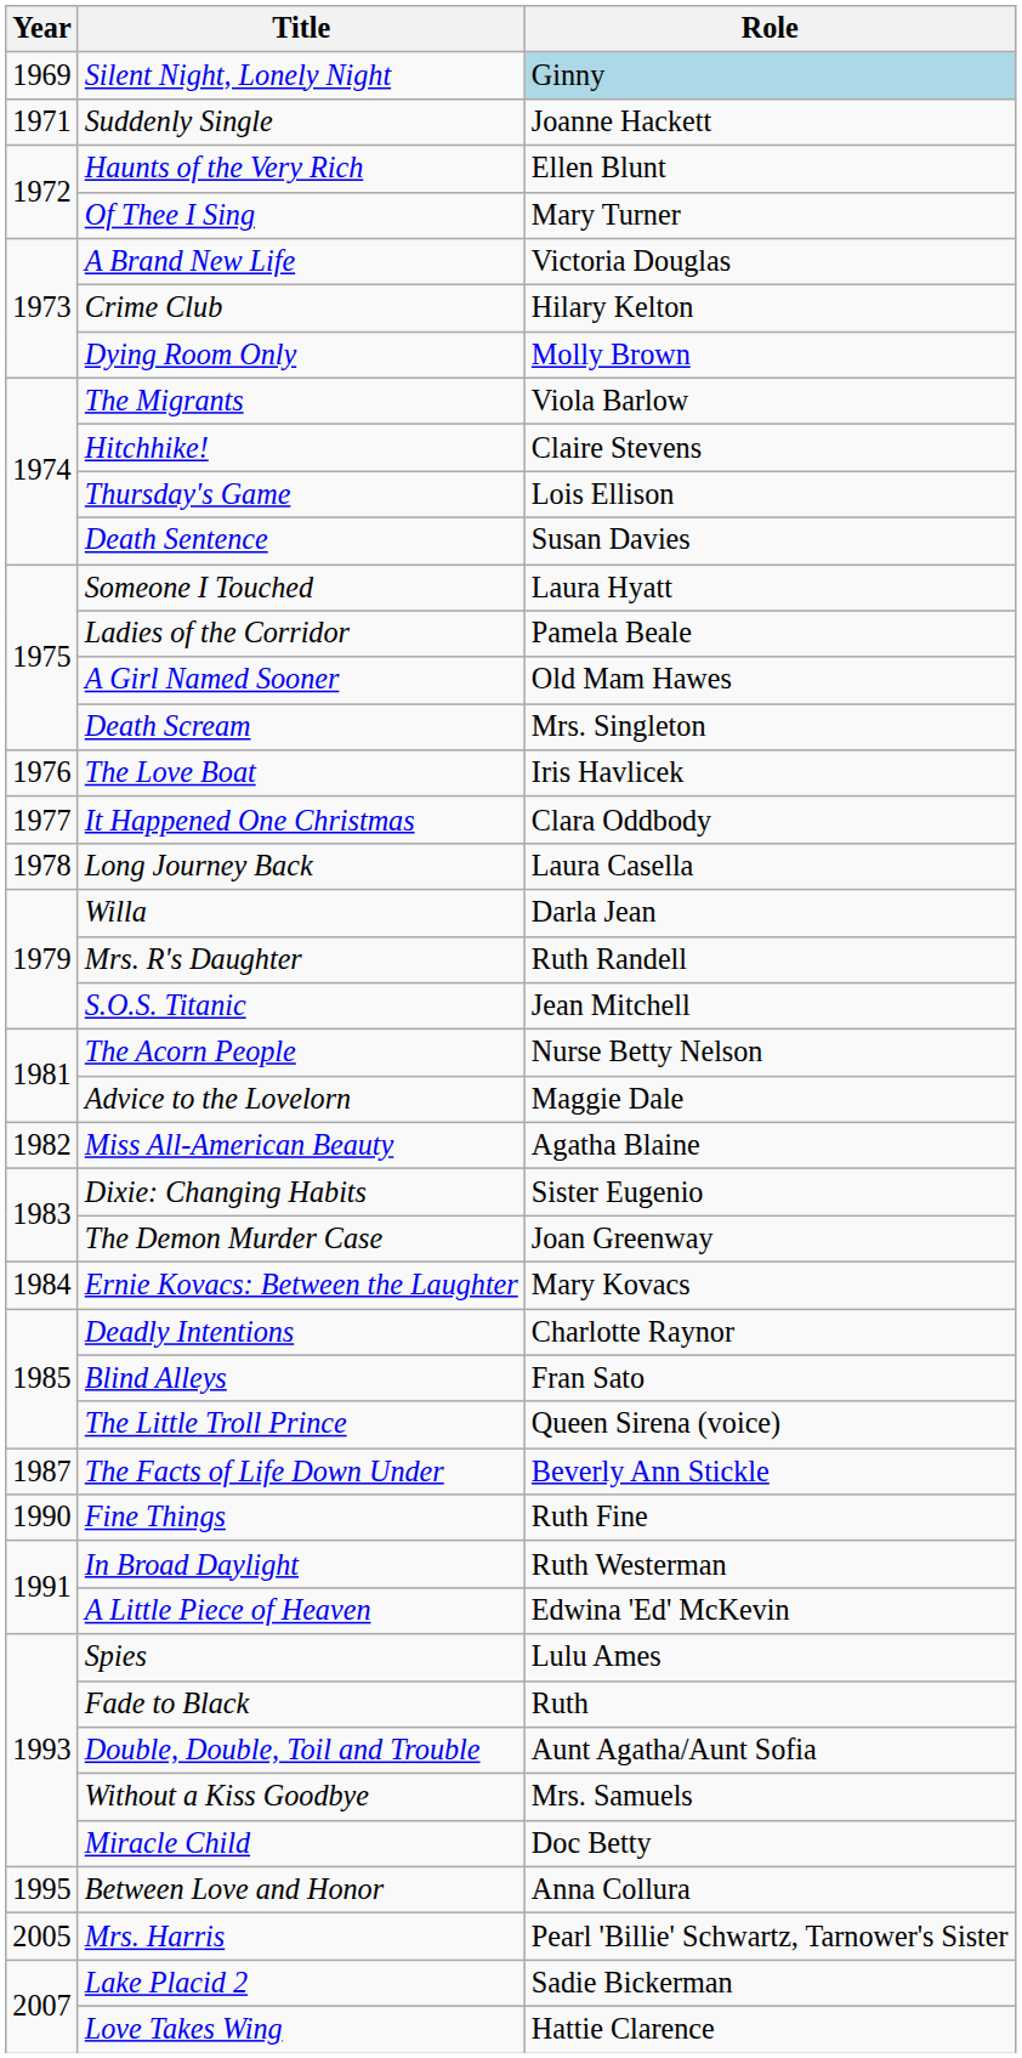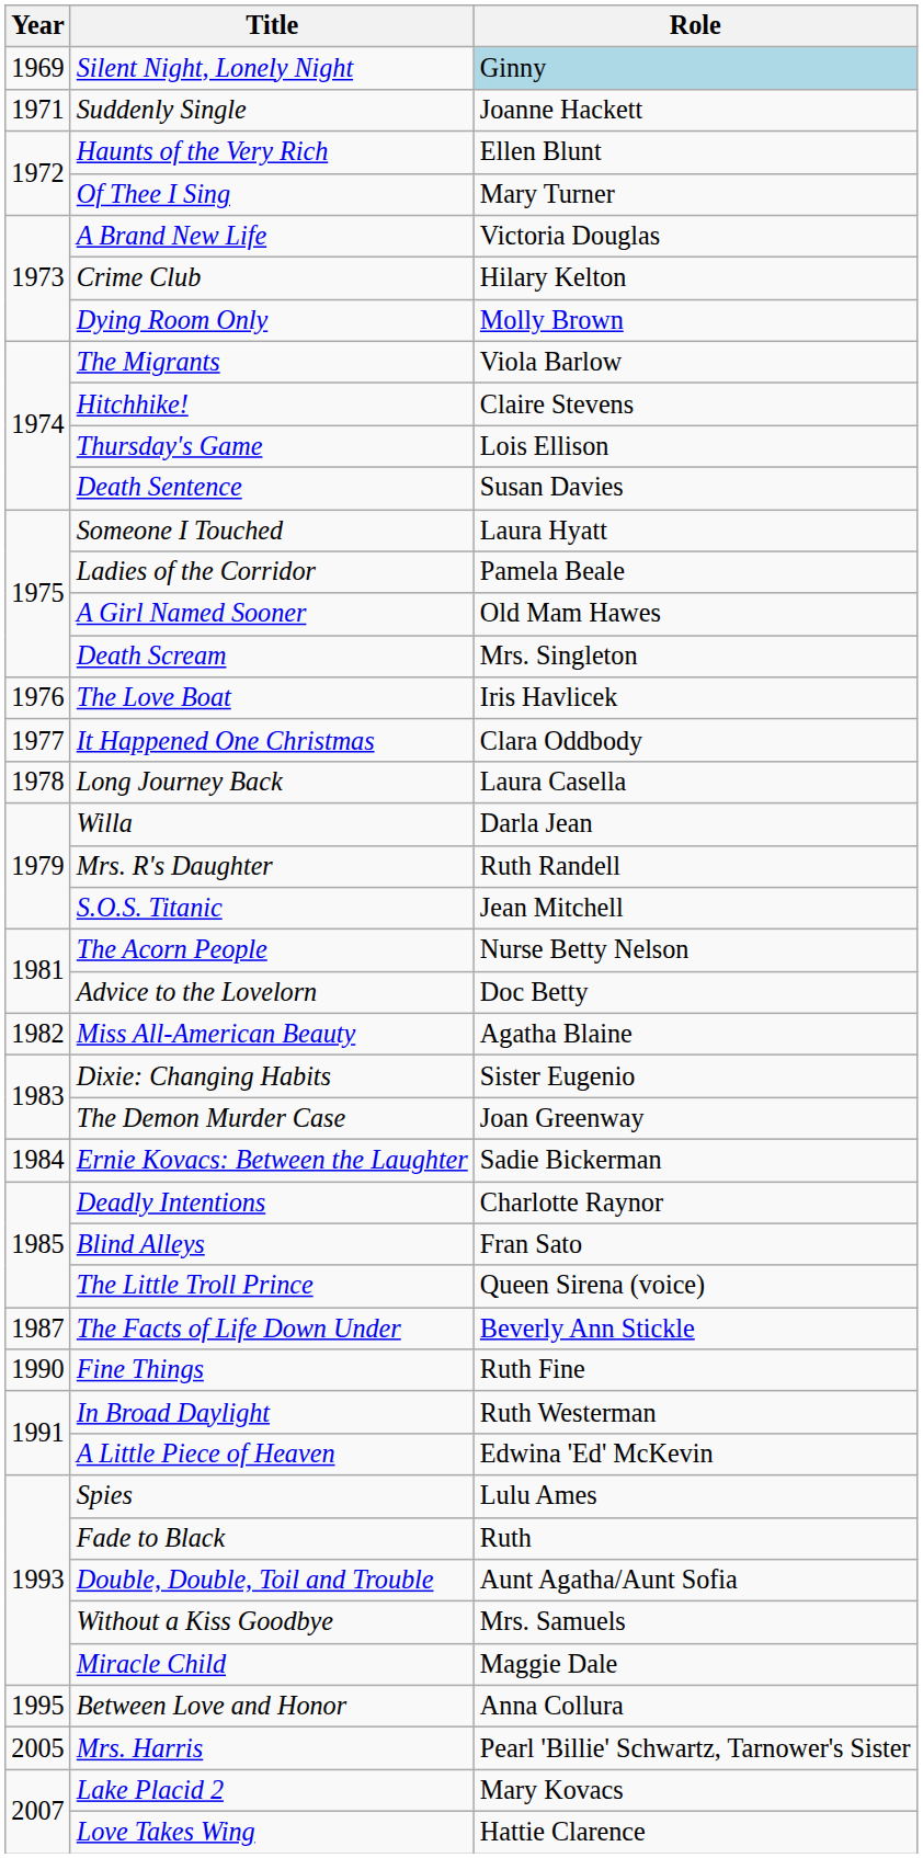 <table class="wikitable sortable">
 <tr>
 <th>Year</th>
 <th>Title</th>
 <th>Role</th>
 </tr>
 <tr>
 <td>1969</td>
 <td><em><a href='#'>Silent Night, Lonely Night</a></em></td>
 <td style="background: lightblue;">Ginny</td>
 </tr>
 <tr>
 <td>1971</td>
 <td><em>Suddenly Single</em></td>
 <td>Joanne Hackett</td>
 </tr>
 <tr>
 <td rowspan="2">1972</td>
 <td><em><a href='#'>Haunts of the Very Rich</a></em></td>
 <td>Ellen Blunt</td>
 </tr>
 <tr>
 <td><em><a href='#'>Of Thee I Sing</a></em></td>
 <td>Mary Turner</td>
 </tr>
 <tr>
 <td rowspan="3">1973</td>
 <td><em><a href='#'>A Brand New Life</a></em></td>
 <td>Victoria Douglas</td>
 </tr>
 <tr>
 <td><em>Crime Club</em></td>
 <td>Hilary Kelton</td>
 </tr>
 <tr>
 <td><em><a href='#'>Dying Room Only</a></em></td>
 <td><a href='#'>Molly Brown</a></td>
 </tr>
 <tr>
 <td rowspan="4">1974</td>
 <td><em><a href='#'>The Migrants</a></em></td>
 <td>Viola Barlow</td>
 </tr>
 <tr>
 <td><em><a href='#'>Hitchhike!</a></em></td>
 <td>Claire Stevens</td>
 </tr>
 <tr>
 <td><em><a href='#'>Thursday's Game</a></em></td>
 <td>Lois Ellison</td>
 </tr>
 <tr>
 <td><em><a href='#'>Death Sentence</a></em></td>
 <td>Susan Davies</td>
 </tr>
 <tr>
 <td rowspan="4">1975</td>
 <td><em>Someone I Touched</em></td>
 <td>Laura Hyatt</td>
 </tr>
 <tr>
 <td><em>Ladies of the Corridor</em></td>
 <td>Pamela Beale</td>
 </tr>
 <tr>
 <td><em><a href='#'>A Girl Named Sooner</a></em></td>
 <td>Old Mam Hawes</td>
 </tr>
 <tr>
 <td><em><a href='#'>Death Scream</a></em></td>
 <td>Mrs. Singleton</td>
 </tr>
 <tr>
 <td>1976</td>
 <td><em><a href='#'>The Love Boat</a></em></td>
 <td>Iris Havlicek</td>
 </tr>
 <tr>
 <td>1977</td>
 <td><em><a href='#'>It Happened One Christmas</a></em></td>
 <td>Clara Oddbody</td>
 </tr>
 <tr>
 <td>1978</td>
 <td><em>Long Journey Back</em></td>
 <td>Laura Casella</td>
 </tr>
 <tr>
 <td rowspan="3">1979</td>
 <td><em>Willa</em></td>
 <td>Darla Jean</td>
 </tr>
 <tr>
 <td><em>Mrs. R's Daughter</em></td>
 <td>Ruth Randell</td>
 </tr>
 <tr>
 <td><em><a href='#'>S.O.S. Titanic</a></em></td>
 <td>Jean Mitchell</td>
 </tr>
 <tr>
 <td rowspan="2">1981</td>
 <td><em><a href='#'>The Acorn People</a></em></td>
 <td>Nurse Betty Nelson</td>
 </tr>
 <tr>
 <td><em>Advice to the Lovelorn</em></td>
-<td>Maggie Dale</td>
+<td>Doc Betty</td>
 </tr>
 <tr>
 <td>1982</td>
 <td><em><a href='#'>Miss All-American Beauty</a></em></td>
 <td>Agatha Blaine</td>
 </tr>
 <tr>
 <td rowspan="2">1983</td>
 <td><em>Dixie: Changing Habits</em></td>
 <td>Sister Eugenio</td>
 </tr>
 <tr>
 <td><em>The Demon Murder Case</em></td>
 <td>Joan Greenway</td>
 </tr>
 <tr>
 <td>1984</td>
 <td><em><a href='#'>Ernie Kovacs: Between the Laughter</a></em></td>
-<td>Mary Kovacs</td>
+<td>Sadie Bickerman</td>
 </tr>
 <tr>
 <td rowspan="3">1985</td>
 <td><em><a href='#'>Deadly Intentions</a></em></td>
 <td>Charlotte Raynor</td>
 </tr>
 <tr>
 <td><em><a href='#'>Blind Alleys</a></em></td>
 <td>Fran Sato</td>
 </tr>
 <tr>
 <td><em><a href='#'>The Little Troll Prince</a></em></td>
 <td>Queen Sirena (voice)</td>
 </tr>
 <tr>
 <td>1987</td>
 <td><em><a href='#'>The Facts of Life Down Under</a></em></td>
 <td><a href='#'>Beverly Ann Stickle</a></td>
 </tr>
 <tr>
 <td>1990</td>
 <td><em><a href='#'>Fine Things</a></em></td>
 <td>Ruth Fine</td>
 </tr>
 <tr>
 <td rowspan="2">1991</td>
 <td><em><a href='#'>In Broad Daylight</a></em></td>
 <td>Ruth Westerman</td>
 </tr>
 <tr>
 <td><em><a href='#'>A Little Piece of Heaven</a></em></td>
 <td>Edwina 'Ed' McKevin</td>
 </tr>
 <tr>
 <td rowspan="5">1993</td>
 <td><em>Spies</em></td>
 <td>Lulu Ames</td>
 </tr>
 <tr>
 <td><em>Fade to Black</em></td>
 <td>Ruth</td>
 </tr>
 <tr>
 <td><em><a href='#'>Double, Double, Toil and Trouble</a></em></td>
 <td>Aunt Agatha/Aunt Sofia</td>
 </tr>
 <tr>
 <td><em>Without a Kiss Goodbye</em></td>
 <td>Mrs. Samuels</td>
 </tr>
 <tr>
 <td><em><a href='#'>Miracle Child</a></em></td>
-<td>Doc Betty</td>
+<td>Maggie Dale</td>
 </tr>
 <tr>
 <td>1995</td>
 <td><em>Between Love and Honor</em></td>
 <td>Anna Collura</td>
 </tr>
 <tr>
 <td>2005</td>
 <td><em><a href='#'>Mrs. Harris</a></em></td>
 <td>Pearl 'Billie' Schwartz, Tarnower's Sister</td>
 </tr>
 <tr>
 <td rowspan="2">2007</td>
 <td><em><a href='#'>Lake Placid 2</a></em></td>
-<td>Sadie Bickerman</td>
+<td>Mary Kovacs</td>
 </tr>
 <tr>
 <td><em><a href='#'>Love Takes Wing</a></em></td>
 <td>Hattie Clarence</td>
 </tr>
 </table>
